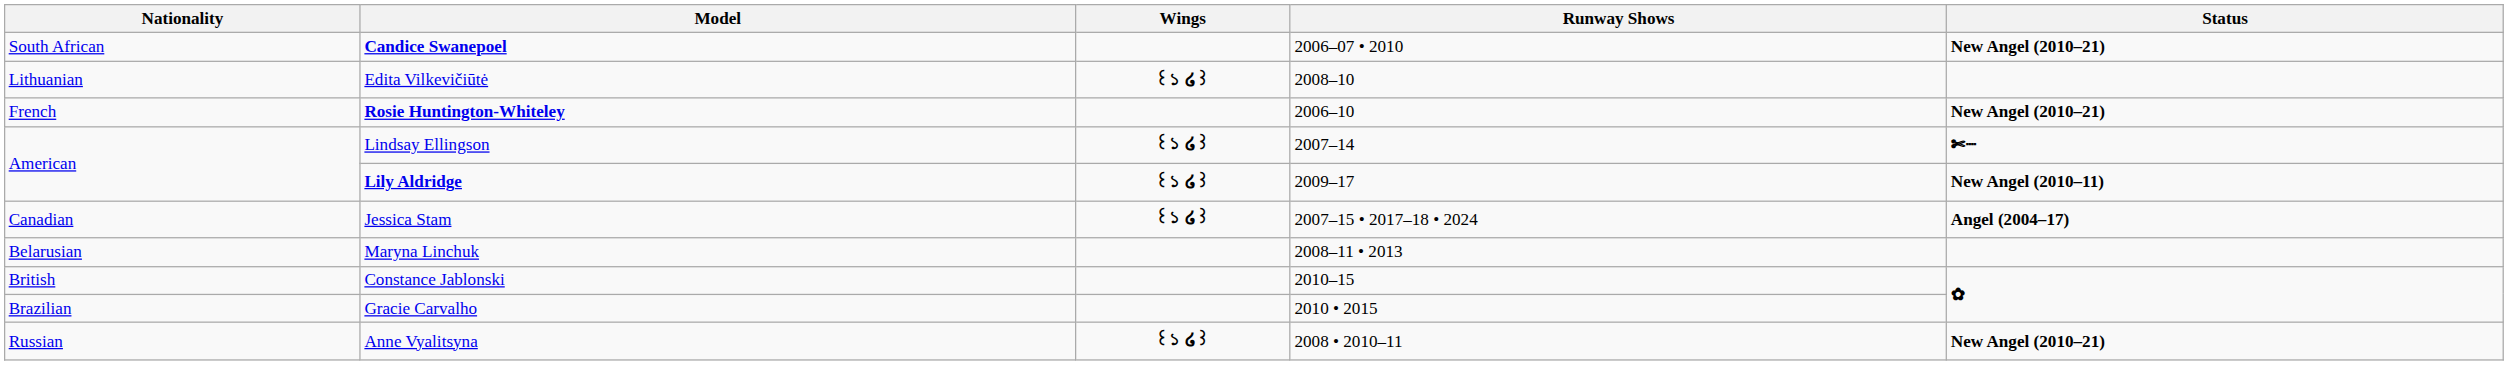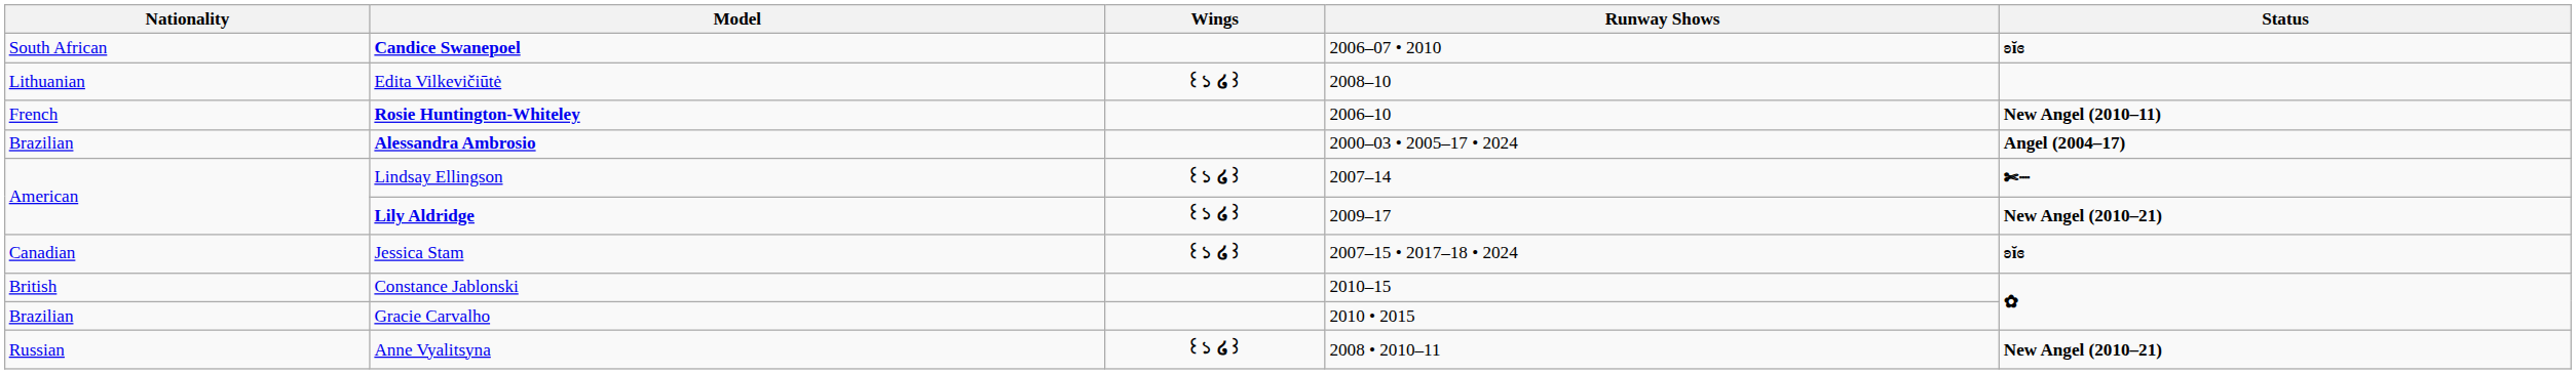 <table class="sortable wikitable"  style="font-size:85%; width:100%;">
 <tr>
 <th style="text-align:center;">Nationality</th>
 <th style="text-align:center;">Model</th>
 <th style="text-align:center;">Wings</th>
 <th style="text-align:center;">Runway Shows</th>
 <th style="text-align:center;">Status</th>
 </tr>
 <tr>
 <td> <a href='#'>South African</a></td>
 <td><strong><a href='#'>Candice Swanepoel</a></strong></td>
 <td></td>
 <td>2006–07 • 2010</td>
-<td><strong>New  Angel (2010–21)</strong></td>
+<td><strong>ʚĭɞ</strong></td>
 </tr>
 <tr>
 <td> <a href='#'>Lithuanian</a></td>
 <td><a href='#'>Edita Vilkevičiūtė</a></td>
 <td align="center"><strong>꒰১ ໒꒱</strong></td>
 <td>2008–10</td>
 <td></td>
 </tr>
 <tr>
 <td> <a href='#'>French</a></td>
 <td><strong><a href='#'>Rosie Huntington-Whiteley</a></strong></td>
 <td></td>
 <td>2006–10</td>
-<td><strong>New  Angel (2010–21)</strong></td>
+<td><strong>New  Angel (2010–11)</strong></td>
+</tr>
+<tr>
+<td> <a href='#'>Brazilian</a></td>
+<td><strong><a href='#'>Alessandra Ambrosio</a></strong></td>
+<td></td>
+<td>2000–03 • 2005–17 • 2024</td>
+<td><strong> Angel (2004–17)</strong></td>
 </tr>
 <tr>
 <td rowspan="2"> <a href='#'>American</a></td>
 <td><a href='#'>Lindsay Ellingson</a></td>
 <td align="center"><strong>꒰১ ໒꒱</strong></td>
 <td>2007–14</td>
 <td><strong>✄┈</strong></td>
 </tr>
 <tr>
 <td><strong><a href='#'>Lily Aldridge</a></strong></td>
 <td align="center"><strong>꒰১ ໒꒱</strong></td>
 <td>2009–17</td>
-<td><strong>New  Angel (2010–11)</strong></td>
+<td><strong>New  Angel (2010–21)</strong></td>
 </tr>
 <tr>
 <td> <a href='#'>Canadian</a></td>
 <td><a href='#'>Jessica Stam</a></td>
 <td align="center"><strong>꒰১ ໒꒱</strong></td>
 <td>2007–15 • 2017–18 • 2024</td>
-<td><strong> Angel (2004–17)</strong></td>
-</tr>
-<tr>
-<td> <a href='#'>Belarusian</a></td>
-<td><a href='#'>Maryna Linchuk</a></td>
-<td></td>
-<td>2008–11 • 2013</td>
-<td></td>
+<td><strong>ʚĭɞ</strong></td>
 </tr>
 <tr>
 <td> <a href='#'>British</a></td>
 <td><a href='#'>Constance Jablonski</a></td>
 <td></td>
 <td>2010–15</td>
 <td rowspan="2"><strong>✿</strong></td>
 </tr>
 <tr>
 <td> <a href='#'>Brazilian</a></td>
 <td><a href='#'>Gracie Carvalho</a></td>
 <td></td>
 <td>2010 • 2015</td>
 </tr>
 <tr>
 <td> <a href='#'>Russian</a></td>
 <td><a href='#'>Anne Vyalitsyna</a></td>
 <td align="center"><strong>꒰১ ໒꒱</strong></td>
 <td>2008 • 2010–11</td>
 <td><strong>New  Angel (2010–21)</strong></td>
 </tr>
 </table>
